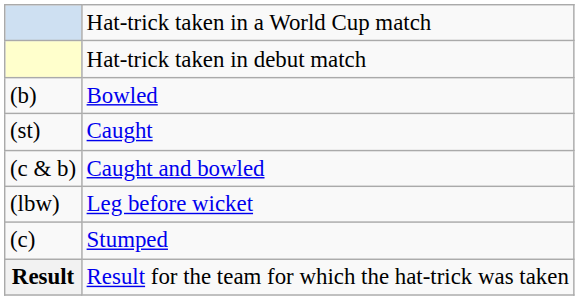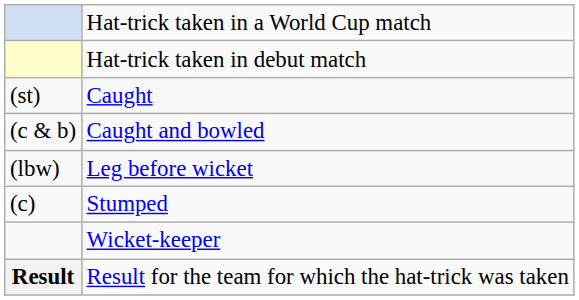 <table class="wikitable plainrowheaders">
 <tr>
 <td style="background:#cee0f2"></td>
 <td>Hat-trick taken in a World Cup match</td>
 </tr>
 <tr>
 <td style="background:#ffc;"></td>
 <td>Hat-trick taken in debut match</td>
-</tr>
-<tr>
-<td>(b)</td>
-<td><a href='#'>Bowled</a></td>
 </tr>
 <tr>
 <td>(st)</td>
 <td><a href='#'>Caught</a></td>
 </tr>
 <tr>
 <td>(c & b)</td>
 <td><a href='#'>Caught and bowled</a></td>
 </tr>
 <tr>
 <td>(lbw)</td>
 <td><a href='#'>Leg before wicket</a></td>
 </tr>
 <tr>
 <td>(c)</td>
 <td><a href='#'>Stumped</a></td>
 </tr>
 <tr>
+<td></td>
+<td><a href='#'>Wicket-keeper</a></td>
+</tr>
+<tr>
 <th scope=row>Result</th>
 <td><a href='#'>Result</a> for the team for which the hat-trick was taken</td>
 </tr>
 </table>
